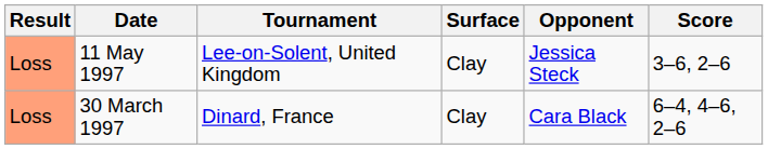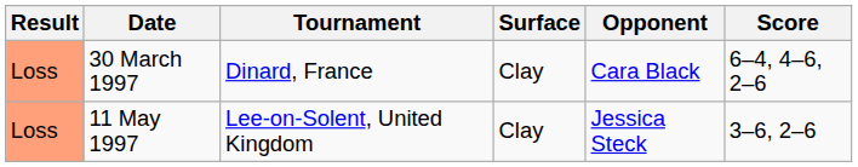 <table class="sortable wikitable">
 <tr>
 <th>Result</th>
 <th>Date</th>
 <th>Tournament</th>
 <th>Surface</th>
 <th>Opponent</th>
 <th class="unsortable">Score</th>
 </tr>
 <tr>
 <td bgcolor="FFA07A">Loss</td>
+<td>30 March 1997</td>
+<td><a href='#'>Dinard</a>, France</td>
+<td>Clay</td>
+<td> <a href='#'>Cara Black</a></td>
+<td>6–4, 4–6, 2–6</td>
+</tr>
+<tr>
+<td bgcolor="FFA07A">Loss</td>
 <td>11 May 1997</td>
 <td><a href='#'>Lee-on-Solent</a>, United Kingdom</td>
 <td>Clay</td>
 <td> <a href='#'>Jessica Steck</a></td>
 <td>3–6, 2–6</td>
 </tr>
-<tr>
-<td bgcolor="FFA07A">Loss</td>
-<td>30 March 1997</td>
-<td><a href='#'>Dinard</a>, France</td>
-<td>Clay</td>
-<td> <a href='#'>Cara Black</a></td>
-<td>6–4, 4–6, 2–6</td>
-</tr>
 </table>
